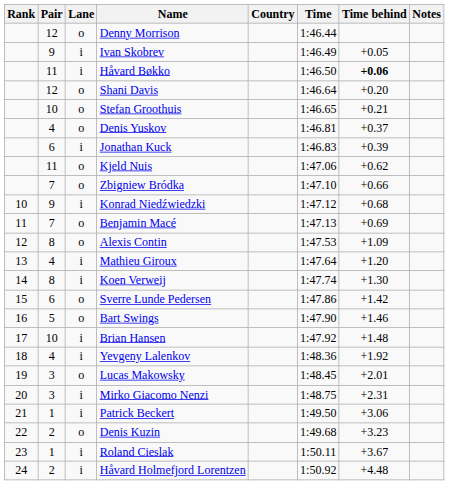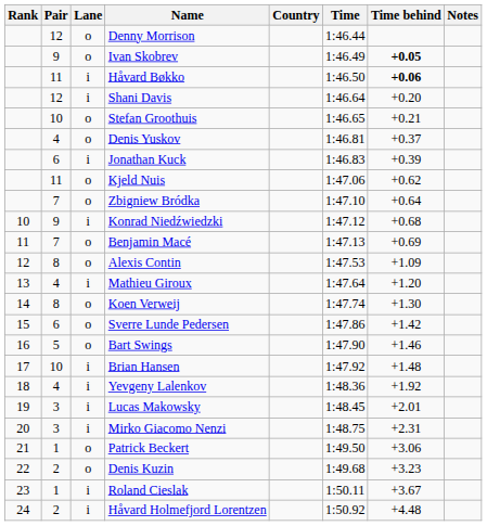 <table class="wikitable sortable" style="text-align:center">
 <tr>
 <th>Rank</th>
 <th>Pair</th>
 <th>Lane</th>
 <th>Name</th>
 <th>Country</th>
 <th>Time</th>
 <th>Time behind</th>
 <th>Notes</th>
 </tr>
 <tr>
 <td></td>
 <td>12</td>
 <td>o</td>
 <td align="left"><a href='#'>Denny Morrison</a></td>
 <td align="left"></td>
 <td>1:46.44</td>
 <td></td>
 <td></td>
 </tr>
 <tr>
 <td></td>
 <td>9</td>
-<td>i</td>
+<td>o</td>
 <td align="left"><a href='#'>Ivan Skobrev</a></td>
 <td align="left"></td>
 <td>1:46.49</td>
-<td>+0.05</td>
+<td><strong>+0.05</strong></td>
 <td></td>
 </tr>
 <tr>
 <td></td>
 <td>11</td>
 <td>i</td>
 <td align="left"><a href='#'>Håvard Bøkko</a></td>
 <td align="left"></td>
 <td>1:46.50</td>
 <td><strong>+0.06</strong></td>
 <td></td>
 </tr>
 <tr>
 <td></td>
 <td>12</td>
-<td>o</td>
+<td>i</td>
 <td align="left"><a href='#'>Shani Davis</a></td>
 <td align="left"></td>
 <td>1:46.64</td>
 <td>+0.20</td>
 <td></td>
 </tr>
 <tr>
 <td></td>
 <td>10</td>
 <td>o</td>
 <td align="left"><a href='#'>Stefan Groothuis</a></td>
 <td align="left"></td>
 <td>1:46.65</td>
 <td>+0.21</td>
 <td></td>
 </tr>
 <tr>
 <td></td>
 <td>4</td>
 <td>o</td>
 <td align="left"><a href='#'>Denis Yuskov</a></td>
 <td align="left"></td>
 <td>1:46.81</td>
 <td>+0.37</td>
 <td></td>
 </tr>
 <tr>
 <td></td>
 <td>6</td>
 <td>i</td>
 <td align="left"><a href='#'>Jonathan Kuck</a></td>
 <td align="left"></td>
 <td>1:46.83</td>
 <td>+0.39</td>
 <td></td>
 </tr>
 <tr>
 <td></td>
 <td>11</td>
 <td>o</td>
 <td align="left"><a href='#'>Kjeld Nuis</a></td>
 <td align="left"></td>
 <td>1:47.06</td>
 <td>+0.62</td>
 <td></td>
 </tr>
 <tr>
 <td></td>
 <td>7</td>
 <td>o</td>
 <td align="left"><a href='#'>Zbigniew Bródka</a></td>
 <td align="left"></td>
 <td>1:47.10</td>
-<td>+0.66</td>
+<td>+0.64</td>
 <td></td>
 </tr>
 <tr>
 <td>10</td>
 <td>9</td>
 <td>i</td>
 <td align="left"><a href='#'>Konrad Niedźwiedzki</a></td>
 <td align="left"></td>
 <td>1:47.12</td>
 <td>+0.68</td>
 <td></td>
 </tr>
 <tr>
 <td>11</td>
 <td>7</td>
 <td>o</td>
 <td align="left"><a href='#'>Benjamin Macé</a></td>
 <td align="left"></td>
 <td>1:47.13</td>
 <td>+0.69</td>
 <td></td>
 </tr>
 <tr>
 <td>12</td>
 <td>8</td>
 <td>o</td>
 <td align="left"><a href='#'>Alexis Contin</a></td>
 <td align="left"></td>
 <td>1:47.53</td>
 <td>+1.09</td>
 <td></td>
 </tr>
 <tr>
 <td>13</td>
 <td>4</td>
 <td>i</td>
 <td align="left"><a href='#'>Mathieu Giroux</a></td>
 <td align="left"></td>
 <td>1:47.64</td>
 <td>+1.20</td>
 <td></td>
 </tr>
 <tr>
 <td>14</td>
 <td>8</td>
-<td>i</td>
+<td>o</td>
 <td align="left"><a href='#'>Koen Verweij</a></td>
 <td align="left"></td>
 <td>1:47.74</td>
 <td>+1.30</td>
 <td></td>
 </tr>
 <tr>
 <td>15</td>
 <td>6</td>
 <td>o</td>
 <td align="left"><a href='#'>Sverre Lunde Pedersen</a></td>
 <td align="left"></td>
 <td>1:47.86</td>
 <td>+1.42</td>
 <td></td>
 </tr>
 <tr>
 <td>16</td>
 <td>5</td>
 <td>o</td>
 <td align="left"><a href='#'>Bart Swings</a></td>
 <td align="left"></td>
 <td>1:47.90</td>
 <td>+1.46</td>
 <td></td>
 </tr>
 <tr>
 <td>17</td>
 <td>10</td>
 <td>i</td>
 <td align="left"><a href='#'>Brian Hansen</a></td>
 <td align="left"></td>
 <td>1:47.92</td>
 <td>+1.48</td>
 <td></td>
 </tr>
 <tr>
 <td>18</td>
 <td>4</td>
 <td>i</td>
 <td align="left"><a href='#'>Yevgeny Lalenkov</a></td>
 <td align="left"></td>
 <td>1:48.36</td>
 <td>+1.92</td>
 <td></td>
 </tr>
 <tr>
 <td>19</td>
 <td>3</td>
-<td>o</td>
+<td>i</td>
 <td align="left"><a href='#'>Lucas Makowsky</a></td>
 <td align="left"></td>
 <td>1:48.45</td>
 <td>+2.01</td>
 <td></td>
 </tr>
 <tr>
 <td>20</td>
 <td>3</td>
 <td>i</td>
 <td align="left"><a href='#'>Mirko Giacomo Nenzi</a></td>
 <td align="left"></td>
 <td>1:48.75</td>
 <td>+2.31</td>
 <td></td>
 </tr>
 <tr>
 <td>21</td>
 <td>1</td>
-<td>i</td>
+<td>o</td>
 <td align="left"><a href='#'>Patrick Beckert</a></td>
 <td align="left"></td>
 <td>1:49.50</td>
 <td>+3.06</td>
 <td></td>
 </tr>
 <tr>
 <td>22</td>
 <td>2</td>
 <td>o</td>
 <td align="left"><a href='#'>Denis Kuzin</a></td>
 <td align="left"></td>
 <td>1:49.68</td>
 <td>+3.23</td>
 <td></td>
 </tr>
 <tr>
 <td>23</td>
 <td>1</td>
 <td>i</td>
 <td align="left"><a href='#'>Roland Cieslak</a></td>
 <td align="left"></td>
 <td>1:50.11</td>
 <td>+3.67</td>
 <td></td>
 </tr>
 <tr>
 <td>24</td>
 <td>2</td>
 <td>i</td>
 <td align="left"><a href='#'>Håvard Holmefjord Lorentzen</a></td>
 <td align="left"></td>
 <td>1:50.92</td>
 <td>+4.48</td>
 <td></td>
 </tr>
 </table>
